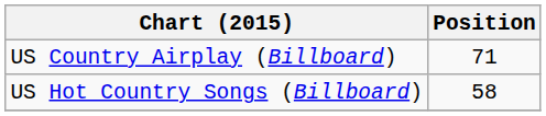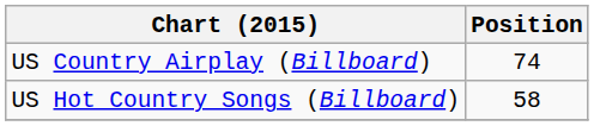 <table class="wikitable sortable">
 <tr>
 <th scope="col">Chart (2015)</th>
 <th scope="col">Position</th>
 </tr>
 <tr>
 <td>US <a href='#'>Country Airplay</a> (<em><a href='#'>Billboard</a></em>)</td>
-<td align="center">71</td>
+<td align="center">74</td>
 </tr>
 <tr>
 <td>US <a href='#'>Hot Country Songs</a> (<em><a href='#'>Billboard</a></em>)</td>
 <td align="center">58</td>
 </tr>
 <tr>
 </tr>
 </table>
